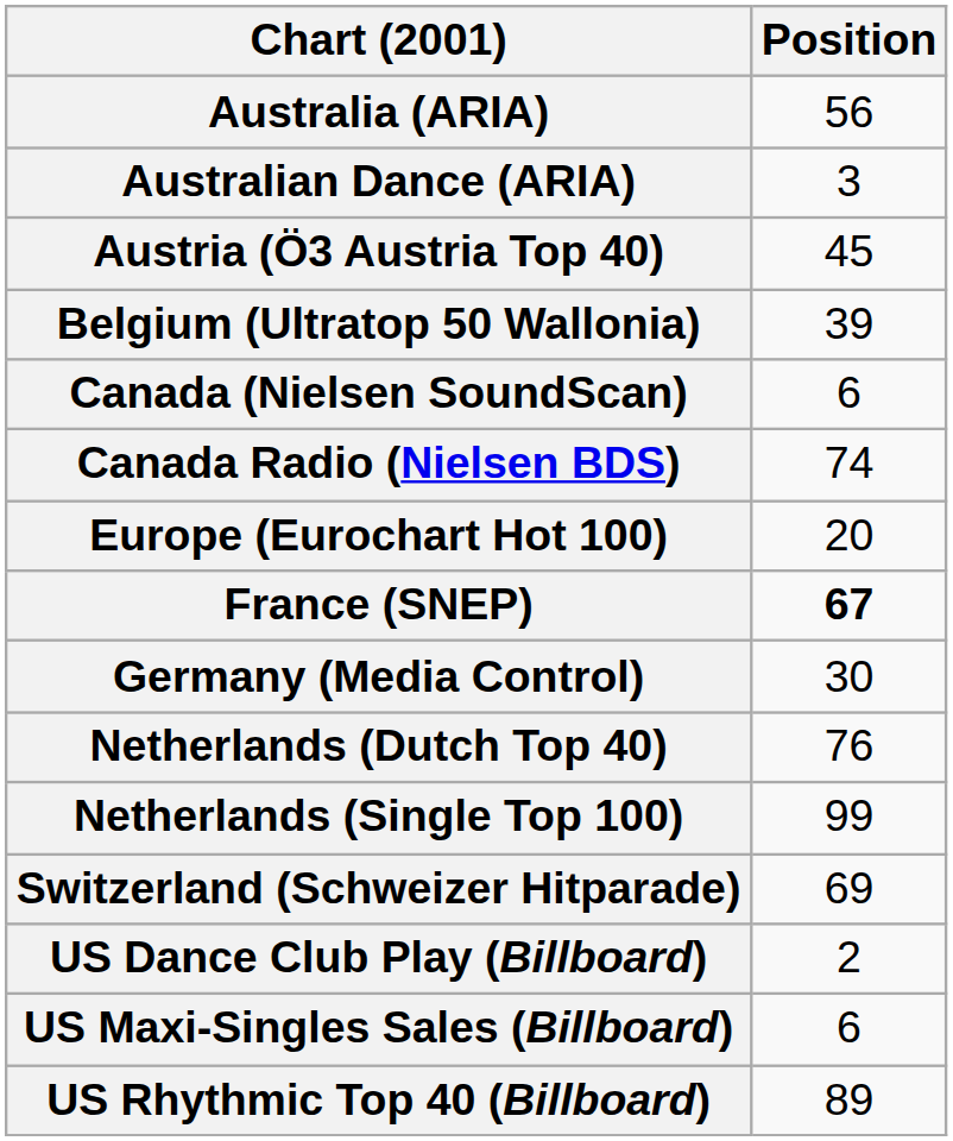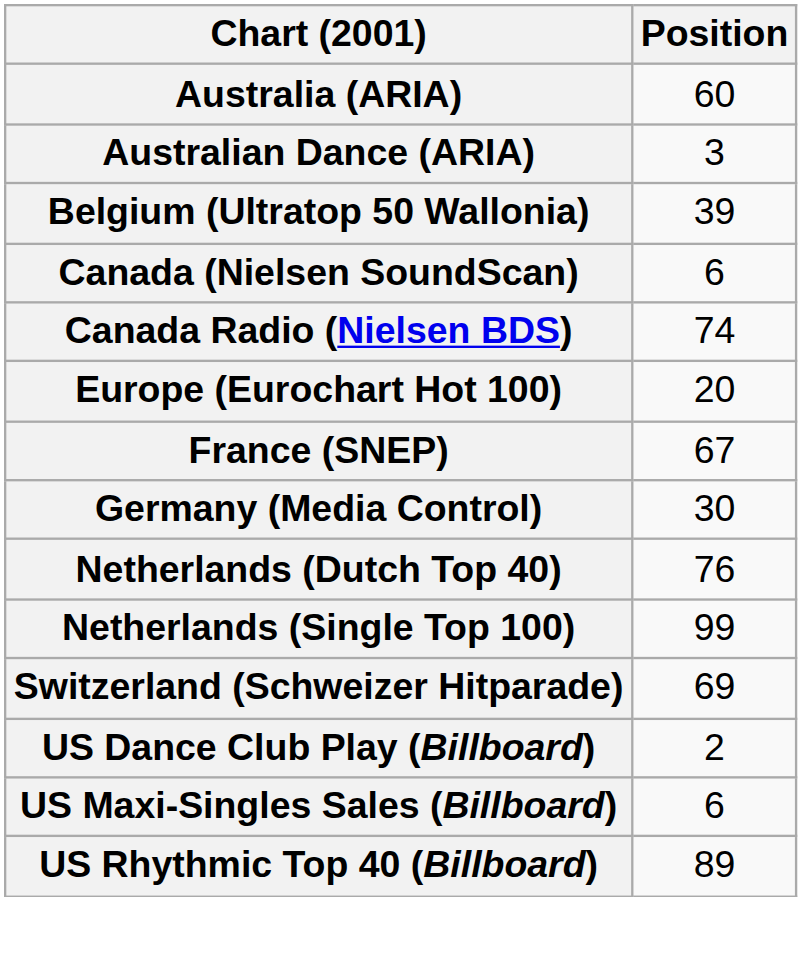 <table class="wikitable sortable plainrowheaders" style="text-align:center">
 <tr>
 <th scope="col">Chart (2001)</th>
 <th scope="col">Position</th>
 </tr>
 <tr>
 <th scope="row">Australia (ARIA)</th>
-<td>56</td>
+<td>60</td>
 </tr>
 <tr>
 <th scope="row">Australian Dance (ARIA)</th>
 <td>3</td>
-</tr>
-<tr>
-<th scope="row">Austria (Ö3 Austria Top 40)</th>
-<td>45</td>
 </tr>
 <tr>
 <th scope="row">Belgium (Ultratop 50 Wallonia)</th>
 <td>39</td>
 </tr>
 <tr>
 <th scope="row">Canada (Nielsen SoundScan)</th>
 <td>6</td>
 </tr>
 <tr>
 <th scope="row">Canada Radio (<a href='#'>Nielsen BDS</a>)</th>
 <td>74</td>
 </tr>
 <tr>
 <th scope="row">Europe (Eurochart Hot 100)</th>
 <td>20</td>
 </tr>
 <tr>
 <th scope="row">France (SNEP)</th>
-<td><strong>67</strong></td>
+<td>67</td>
 </tr>
 <tr>
 <th scope="row">Germany (Media Control)</th>
 <td>30</td>
 </tr>
 <tr>
 <th scope="row">Netherlands (Dutch Top 40)</th>
 <td>76</td>
 </tr>
 <tr>
 <th scope="row">Netherlands (Single Top 100)</th>
 <td>99</td>
 </tr>
 <tr>
 <th scope="row">Switzerland (Schweizer Hitparade)</th>
 <td>69</td>
 </tr>
 <tr>
 <th scope="row">US Dance Club Play (<em>Billboard</em>)</th>
 <td>2</td>
 </tr>
 <tr>
 <th scope="row">US Maxi-Singles Sales (<em>Billboard</em>)</th>
 <td>6</td>
 </tr>
 <tr>
 <th scope="row">US Rhythmic Top 40 (<em>Billboard</em>)</th>
 <td>89</td>
 </tr>
 </table>
